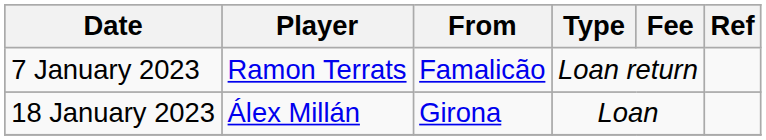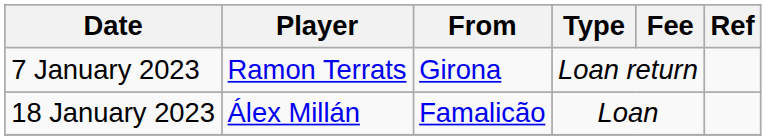 <table class="wikitable">
 <tr>
 <th>Date</th>
 <th>Player</th>
 <th>From</th>
 <th>Type</th>
 <th>Fee</th>
 <th>Ref</th>
 </tr>
 <tr>
 <td>7 January 2023</td>
 <td> <a href='#'>Ramon Terrats</a></td>
-<td> <a href='#'>Famalicão</a></td>
+<td><a href='#'>Girona</a></td>
 <td colspan=2 align=center><em>Loan return</em></td>
 <td align=center></td>
 </tr>
 <tr>
 <td>18 January 2023</td>
 <td> <a href='#'>Álex Millán</a></td>
-<td><a href='#'>Girona</a></td>
+<td> <a href='#'>Famalicão</a></td>
 <td colspan=2 align=center><em>Loan</em></td>
 <td align=center></td>
 </tr>
 <tr>
 </tr>
 </table>
